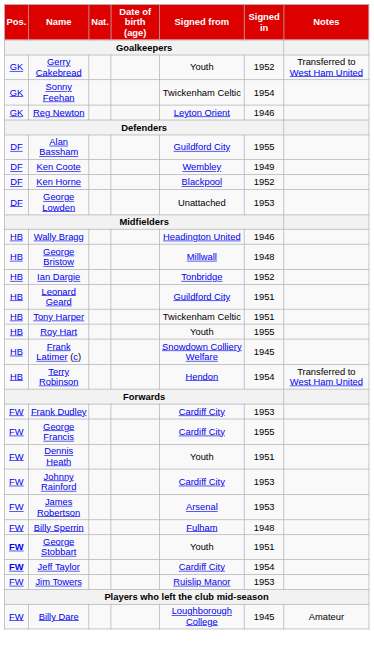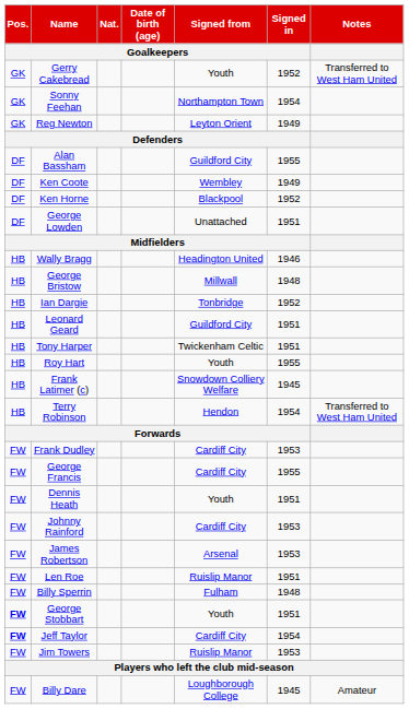 <table class="wikitable"  style="text-align:center; font-size:90%; width:90%;">
 <tr>
 <th style="background:#d00; color:white; text-align:center;">Pos.</th>
 <th style="background:#d00; color:white; text-align:center;">Name</th>
 <th style="background:#d00; color:white; text-align:center;">Nat.</th>
 <th style="background:#d00; color:white; text-align:center;">Date of birth (age)</th>
 <th style="background:#d00; color:white; text-align:center;">Signed from</th>
 <th style="background:#d00; color:white; text-align:center;">Signed in</th>
 <th style="background:#d00; color:white; text-align:center;">Notes</th>
 </tr>
 <tr>
 <th colspan="6">Goalkeepers</th>
 <th></th>
 </tr>
 <tr>
 <td><a href='#'>GK</a></td>
 <td><a href='#'>Gerry Cakebread</a></td>
 <td></td>
 <td></td>
 <td>Youth</td>
 <td>1952</td>
 <td>Transferred to <a href='#'>West Ham United</a></td>
 </tr>
 <tr>
 <td><a href='#'>GK</a></td>
 <td><a href='#'>Sonny Feehan</a></td>
 <td></td>
 <td></td>
-<td>Twickenham Celtic</td>
+<td><a href='#'>Northampton Town</a></td>
 <td>1954</td>
 <td></td>
 </tr>
 <tr>
 <td><a href='#'>GK</a></td>
 <td><a href='#'>Reg Newton</a></td>
 <td></td>
 <td></td>
 <td><a href='#'>Leyton Orient</a></td>
-<td>1946</td>
+<td>1949</td>
 <td></td>
 </tr>
 <tr>
 <th colspan="6">Defenders</th>
 <th></th>
 </tr>
 <tr>
 <td><a href='#'>DF</a></td>
 <td><a href='#'>Alan Bassham</a></td>
 <td></td>
 <td></td>
 <td><a href='#'>Guildford City</a></td>
 <td>1955</td>
 <td></td>
 </tr>
 <tr>
 <td><a href='#'>DF</a></td>
 <td><a href='#'>Ken Coote</a></td>
 <td></td>
 <td></td>
 <td><a href='#'>Wembley</a></td>
 <td>1949</td>
 <td></td>
 </tr>
 <tr>
 <td><a href='#'>DF</a></td>
 <td><a href='#'>Ken Horne</a></td>
 <td></td>
 <td></td>
 <td><a href='#'>Blackpool</a></td>
 <td>1952</td>
 <td></td>
 </tr>
 <tr>
 <td><a href='#'>DF</a></td>
 <td><a href='#'>George Lowden</a></td>
 <td></td>
 <td></td>
 <td>Unattached</td>
-<td>1953</td>
+<td>1951</td>
 <td></td>
 </tr>
 <tr>
 <th colspan="6">Midfielders</th>
 <th></th>
 </tr>
 <tr>
 <td><a href='#'>HB</a></td>
 <td><a href='#'>Wally Bragg</a></td>
 <td></td>
 <td></td>
 <td><a href='#'>Headington United</a></td>
 <td>1946</td>
 <td></td>
 </tr>
 <tr>
 <td><a href='#'>HB</a></td>
 <td><a href='#'>George Bristow</a></td>
 <td></td>
 <td></td>
 <td><a href='#'>Millwall</a></td>
 <td>1948</td>
 <td></td>
 </tr>
 <tr>
 <td><a href='#'>HB</a></td>
 <td><a href='#'>Ian Dargie</a></td>
 <td></td>
 <td></td>
 <td><a href='#'>Tonbridge</a></td>
 <td>1952</td>
 <td></td>
 </tr>
 <tr>
 <td><a href='#'>HB</a></td>
 <td><a href='#'>Leonard Geard</a></td>
 <td></td>
 <td></td>
 <td><a href='#'>Guildford City</a></td>
 <td>1951</td>
 <td></td>
 </tr>
 <tr>
 <td><a href='#'>HB</a></td>
 <td><a href='#'>Tony Harper</a></td>
 <td></td>
 <td></td>
 <td>Twickenham Celtic</td>
 <td>1951</td>
 <td></td>
 </tr>
 <tr>
 <td><a href='#'>HB</a></td>
 <td><a href='#'>Roy Hart</a></td>
 <td></td>
 <td></td>
 <td>Youth</td>
 <td>1955</td>
 <td></td>
 </tr>
 <tr>
 <td><a href='#'>HB</a></td>
 <td><a href='#'>Frank Latimer</a> (<a href='#'>c</a>)</td>
 <td></td>
 <td></td>
 <td><a href='#'>Snowdown Colliery Welfare</a></td>
 <td>1945</td>
 <td></td>
 </tr>
 <tr>
 <td><a href='#'>HB</a></td>
 <td><a href='#'>Terry Robinson</a></td>
 <td></td>
 <td></td>
 <td><a href='#'>Hendon</a></td>
 <td>1954</td>
 <td>Transferred to <a href='#'>West Ham United</a></td>
 </tr>
 <tr>
 <th colspan="6">Forwards</th>
 <th></th>
 </tr>
 <tr>
 <td><a href='#'>FW</a></td>
 <td><a href='#'>Frank Dudley</a></td>
 <td></td>
 <td></td>
 <td><a href='#'>Cardiff City</a></td>
 <td>1953</td>
 <td></td>
 </tr>
 <tr>
 <td><a href='#'>FW</a></td>
 <td><a href='#'>George Francis</a></td>
 <td></td>
 <td></td>
 <td><a href='#'>Cardiff City</a></td>
 <td>1955</td>
 <td></td>
 </tr>
 <tr>
 <td><a href='#'>FW</a></td>
 <td><a href='#'>Dennis Heath</a></td>
 <td></td>
 <td></td>
 <td>Youth</td>
 <td>1951</td>
 <td></td>
 </tr>
 <tr>
 <td><a href='#'>FW</a></td>
 <td><a href='#'>Johnny Rainford</a></td>
 <td></td>
 <td></td>
 <td><a href='#'>Cardiff City</a></td>
 <td>1953</td>
 <td></td>
 </tr>
 <tr>
 <td><a href='#'>FW</a></td>
 <td><a href='#'>James Robertson</a></td>
 <td></td>
 <td></td>
 <td><a href='#'>Arsenal</a></td>
 <td>1953</td>
 <td></td>
 </tr>
 <tr>
 <td><a href='#'>FW</a></td>
+<td><a href='#'>Len Roe</a></td>
+<td></td>
+<td></td>
+<td><a href='#'>Ruislip Manor</a></td>
+<td>1951</td>
+<td></td>
+</tr>
+<tr>
+<td><a href='#'>FW</a></td>
 <td><a href='#'>Billy Sperrin</a></td>
 <td></td>
 <td></td>
 <td><a href='#'>Fulham</a></td>
 <td>1948</td>
 <td></td>
 </tr>
 <tr>
 <td><strong><a href='#'>FW</a></strong></td>
 <td><a href='#'>George Stobbart</a></td>
 <td></td>
 <td></td>
 <td>Youth</td>
 <td>1951</td>
 <td></td>
 </tr>
 <tr>
 <td><strong><a href='#'>FW</a></strong></td>
 <td><a href='#'>Jeff Taylor</a></td>
 <td></td>
 <td></td>
 <td><a href='#'>Cardiff City</a></td>
 <td>1954</td>
 <td></td>
 </tr>
 <tr>
 <td><a href='#'>FW</a></td>
 <td><a href='#'>Jim Towers</a></td>
 <td></td>
 <td></td>
 <td><a href='#'>Ruislip Manor</a></td>
 <td>1953</td>
 <td></td>
 </tr>
 <tr>
 <th colspan="7">Players who left the club mid-season</th>
 </tr>
 <tr>
 <td><a href='#'>FW</a></td>
 <td><a href='#'>Billy Dare</a></td>
 <td></td>
 <td></td>
 <td><a href='#'>Loughborough College</a></td>
 <td>1945</td>
 <td>Amateur</td>
 </tr>
 </table>
